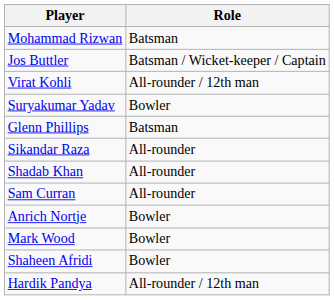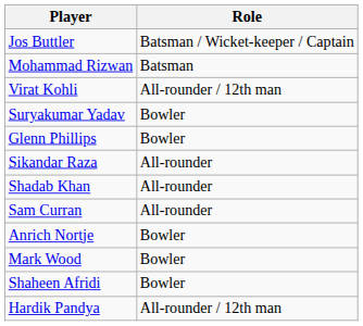 <table class="wikitable">
 <tr>
 <th>Player</th>
 <th>Role</th>
 </tr>
 <tr>
+<td> <a href='#'>Jos Buttler</a></td>
+<td>Batsman / Wicket-keeper / Captain</td>
+</tr>
+<tr>
 <td> <a href='#'>Mohammad Rizwan</a></td>
 <td>Batsman</td>
-</tr>
-<tr>
-<td> <a href='#'>Jos Buttler</a></td>
-<td>Batsman / Wicket-keeper / Captain</td>
 </tr>
 <tr>
 <td> <a href='#'>Virat Kohli</a></td>
 <td>All-rounder / 12th man</td>
 </tr>
 <tr>
 <td> <a href='#'>Suryakumar Yadav</a></td>
 <td>Bowler</td>
 </tr>
 <tr>
 <td> <a href='#'>Glenn Phillips</a></td>
-<td>Batsman</td>
+<td>Bowler</td>
 </tr>
 <tr>
 <td> <a href='#'>Sikandar Raza</a></td>
 <td>All-rounder</td>
 </tr>
 <tr>
 <td> <a href='#'>Shadab Khan</a></td>
 <td>All-rounder</td>
 </tr>
 <tr>
 <td> <a href='#'>Sam Curran</a></td>
 <td>All-rounder</td>
 </tr>
 <tr>
 <td> <a href='#'>Anrich Nortje</a></td>
 <td>Bowler</td>
 </tr>
 <tr>
 <td> <a href='#'>Mark Wood</a></td>
 <td>Bowler</td>
 </tr>
 <tr>
 <td> <a href='#'>Shaheen Afridi</a></td>
 <td>Bowler</td>
 </tr>
 <tr>
 <td> <a href='#'>Hardik Pandya</a></td>
 <td>All-rounder / 12th man</td>
 </tr>
 </table>
